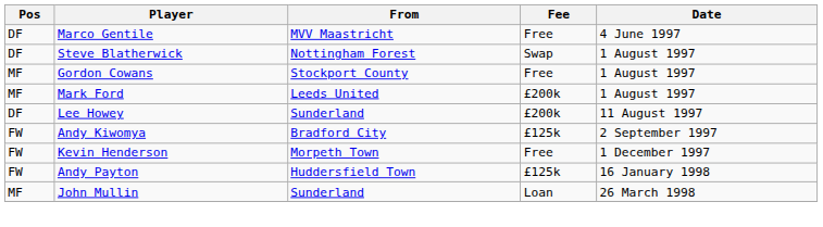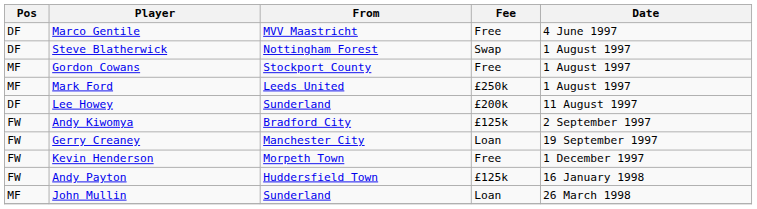 <table width=65% class="wikitable" style="text-align:center; font-size:95%; text-align:left">
 <tr>
 <th>Pos</th>
 <th>Player</th>
 <th>From</th>
 <th>Fee</th>
 <th>Date</th>
 </tr>
 <tr --->
 <td>DF</td>
 <td> <a href='#'>Marco Gentile</a></td>
 <td><a href='#'>MVV Maastricht</a></td>
 <td>Free</td>
 <td>4 June 1997</td>
 </tr>
 <tr --->
 <td>DF</td>
 <td> <a href='#'>Steve Blatherwick</a></td>
 <td><a href='#'>Nottingham Forest</a></td>
 <td>Swap</td>
 <td>1 August 1997</td>
 </tr>
 <tr --->
 <td>MF</td>
 <td> <a href='#'>Gordon Cowans</a></td>
 <td><a href='#'>Stockport County</a></td>
 <td>Free</td>
 <td>1 August 1997</td>
 </tr>
 <tr --->
 <td>MF</td>
 <td> <a href='#'>Mark Ford</a></td>
 <td><a href='#'>Leeds United</a></td>
-<td>£200k</td>
+<td>£250k</td>
 <td>1 August 1997</td>
 </tr>
 <tr --->
 <td>DF</td>
 <td> <a href='#'>Lee Howey</a></td>
 <td><a href='#'>Sunderland</a></td>
 <td>£200k</td>
 <td>11 August 1997</td>
 </tr>
 <tr --->
 <td>FW</td>
 <td> <a href='#'>Andy Kiwomya</a></td>
 <td><a href='#'>Bradford City</a></td>
 <td>£125k</td>
 <td>2 September 1997</td>
+</tr>
+<tr --->
+<td>FW</td>
+<td> <a href='#'>Gerry Creaney</a></td>
+<td><a href='#'>Manchester City</a></td>
+<td>Loan</td>
+<td>19 September 1997</td>
 </tr>
 <tr --->
 <td>FW</td>
 <td> <a href='#'>Kevin Henderson</a></td>
 <td><a href='#'>Morpeth Town</a></td>
 <td>Free</td>
 <td>1 December 1997</td>
 </tr>
 <tr --->
 <td>FW</td>
 <td> <a href='#'>Andy Payton</a></td>
 <td><a href='#'>Huddersfield Town</a></td>
 <td>£125k</td>
 <td>16 January 1998</td>
 </tr>
 <tr --->
 <td>MF</td>
 <td> <a href='#'>John Mullin</a></td>
 <td><a href='#'>Sunderland</a></td>
 <td>Loan</td>
 <td>26 March 1998</td>
 </tr>
 <tr --->
 </tr>
 </table>
